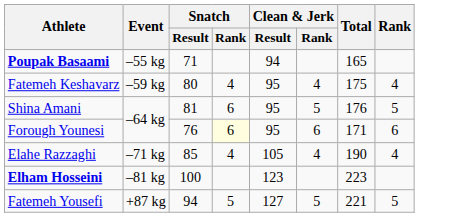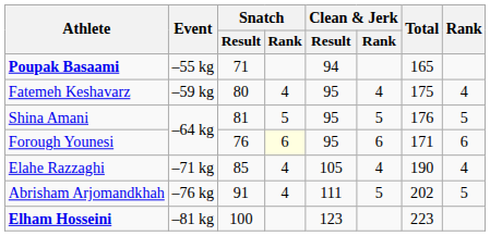 <table class="wikitable" style="font-size:90%">
 <tr>
 <th rowspan="2">Athlete</th>
 <th rowspan="2">Event</th>
 <th colspan="2">Snatch</th>
 <th colspan="2">Clean & Jerk</th>
 <th rowspan="2">Total</th>
 <th rowspan="2">Rank</th>
 </tr>
 <tr style="font-size:95%">
 <th>Result</th>
 <th>Rank</th>
 <th>Result</th>
 <th>Rank</th>
 </tr>
 <tr align=center>
 <td align=left><strong><a href='#'>Poupak Basaami</a></strong></td>
 <td align=left>–55 kg</td>
 <td>71</td>
 <td></td>
 <td>94</td>
 <td></td>
 <td>165</td>
 <td></td>
 </tr>
 <tr align=center>
 <td align=left><a href='#'>Fatemeh Keshavarz</a></td>
 <td align=left>–59 kg</td>
 <td>80</td>
 <td>4</td>
 <td>95</td>
 <td>4</td>
 <td>175</td>
 <td>4</td>
 </tr>
 <tr align=center>
 <td align=left><a href='#'>Shina Amani</a></td>
 <td align=left  rowspan=2>–64 kg</td>
 <td>81</td>
-<td>6</td>
+<td>5</td>
 <td>95</td>
 <td>5</td>
 <td>176</td>
 <td>5</td>
 </tr>
 <tr align=center>
 <td align=left><a href='#'>Forough Younesi</a></td>
 <td>76</td>
 <td style="background: lightyellow;">6</td>
 <td>95</td>
 <td>6</td>
 <td>171</td>
 <td>6</td>
 </tr>
 <tr align=center>
 <td align=left><a href='#'>Elahe Razzaghi</a></td>
 <td align=left>–71 kg</td>
 <td>85</td>
 <td>4</td>
 <td>105</td>
 <td>4</td>
 <td>190</td>
 <td>4</td>
 </tr>
 <tr align=center>
+<td align=left><a href='#'>Abrisham Arjomandkhah</a></td>
+<td align=left>–76 kg</td>
+<td>91</td>
+<td>4</td>
+<td>111</td>
+<td>5</td>
+<td>202</td>
+<td>5</td>
+</tr>
+<tr align=center>
 <td align=left><strong><a href='#'>Elham Hosseini</a></strong></td>
 <td align=left>–81 kg</td>
 <td>100</td>
 <td></td>
 <td>123</td>
 <td></td>
 <td>223</td>
 <td></td>
 </tr>
-<tr align=center>
-<td align=left><a href='#'>Fatemeh Yousefi</a></td>
-<td align=left>+87 kg</td>
-<td>94</td>
-<td>5</td>
-<td>127</td>
-<td>5</td>
-<td>221</td>
-<td>5</td>
-</tr>
 </table>
